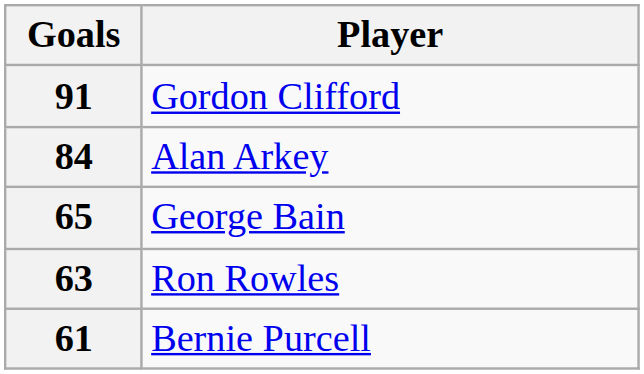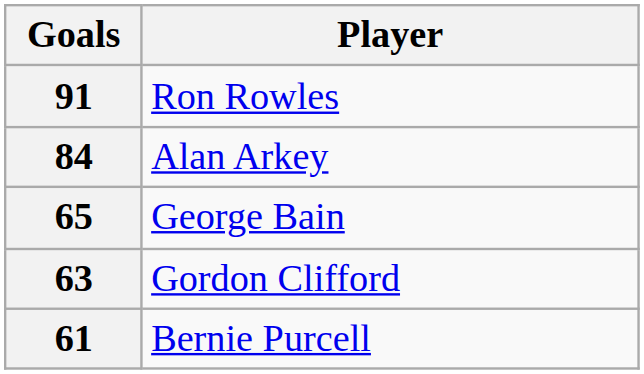 <table class="wikitable" style="text-align:left;">
 <tr>
 <th width=50>Goals</th>
 <th width=200>Player</th>
 </tr>
 <tr>
 <th>91</th>
-<td> <a href='#'>Gordon Clifford</a></td>
+<td> <a href='#'>Ron Rowles</a></td>
 </tr>
 <tr>
 <th>84</th>
 <td> <a href='#'>Alan Arkey</a></td>
 </tr>
 <tr>
 <th>65</th>
 <td> <a href='#'>George Bain</a></td>
 </tr>
 <tr>
 <th>63</th>
-<td> <a href='#'>Ron Rowles</a></td>
+<td> <a href='#'>Gordon Clifford</a></td>
 </tr>
 <tr>
 <th>61</th>
 <td> <a href='#'>Bernie Purcell</a></td>
 </tr>
 </table>
